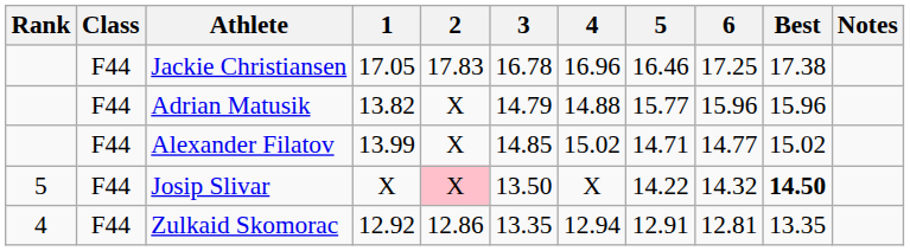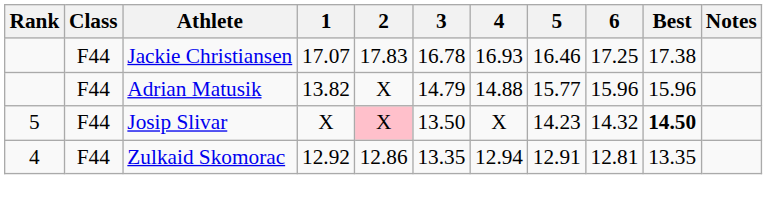 <table class="wikitable sortable" style="text-align:center">
 <tr>
 <th>Rank</th>
 <th>Class</th>
 <th>Athlete</th>
 <th>1</th>
 <th>2</th>
 <th>3</th>
 <th>4</th>
 <th>5</th>
 <th>6</th>
 <th>Best</th>
 <th>Notes</th>
 </tr>
 <tr>
 <td></td>
 <td>F44</td>
 <td style="text-align:left"><a href='#'>Jackie Christiansen</a><br></td>
-<td>17.05</td>
+<td>17.07</td>
 <td>17.83</td>
 <td>16.78</td>
-<td>16.96</td>
+<td>16.93</td>
 <td>16.46</td>
 <td>17.25</td>
 <td>17.38</td>
 <td></td>
 </tr>
 <tr>
 <td></td>
 <td>F44</td>
 <td style="text-align:left"><a href='#'>Adrian Matusik</a><br></td>
 <td>13.82</td>
 <td>X</td>
 <td>14.79</td>
 <td>14.88</td>
 <td>15.77</td>
 <td>15.96</td>
 <td>15.96</td>
 <td></td>
 </tr>
 <tr>
-<td></td>
-<td>F44</td>
-<td style="text-align:left"><a href='#'>Alexander Filatov</a><br></td>
-<td>13.99</td>
-<td>X</td>
-<td>14.85</td>
-<td>15.02</td>
-<td>14.71</td>
-<td>14.77</td>
-<td>15.02</td>
-<td></td>
-</tr>
-<tr>
 <td>5</td>
 <td>F44</td>
 <td style="text-align:left"><a href='#'>Josip Slivar</a><br></td>
 <td>X</td>
 <td style="background: pink;">X</td>
 <td>13.50</td>
 <td>X</td>
-<td>14.22</td>
+<td>14.23</td>
 <td>14.32</td>
 <td><strong>14.50</strong></td>
 <td></td>
 </tr>
 <tr>
 <td>4</td>
 <td>F44</td>
 <td style="text-align:left"><a href='#'>Zulkaid Skomorac</a><br></td>
 <td>12.92</td>
 <td>12.86</td>
 <td>13.35</td>
 <td>12.94</td>
 <td>12.91</td>
 <td>12.81</td>
 <td>13.35</td>
 <td></td>
 </tr>
 </table>
